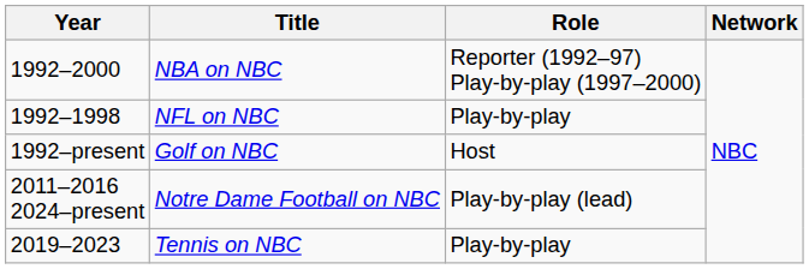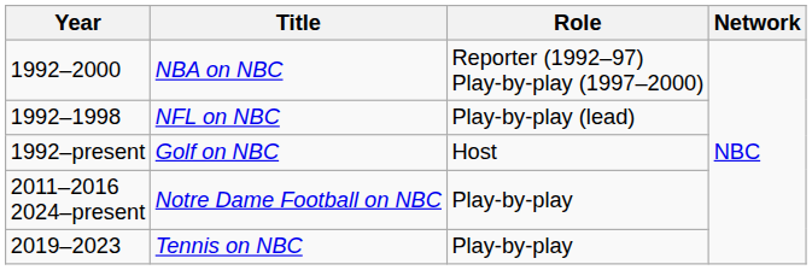 <table class="wikitable sortable">
 <tr>
 <th>Year</th>
 <th>Title</th>
 <th>Role</th>
 <th>Network</th>
 </tr>
 <tr>
 <td>1992–2000</td>
 <td><em><a href='#'>NBA on NBC</a></em></td>
 <td>Reporter (1992–97) <br> Play-by-play (1997–2000)</td>
 <td rowspan="5"><a href='#'>NBC</a></td>
 </tr>
 <tr>
 <td>1992–1998</td>
 <td><em><a href='#'>NFL on NBC</a></em></td>
-<td>Play-by-play</td>
+<td>Play-by-play (lead)</td>
 </tr>
 <tr>
 <td>1992–present</td>
 <td><em><a href='#'>Golf on NBC</a></em></td>
 <td>Host</td>
 </tr>
 <tr>
 <td>2011–2016 <br> 2024–present</td>
 <td><em><a href='#'>Notre Dame Football on NBC</a></em></td>
-<td>Play-by-play (lead)</td>
+<td>Play-by-play</td>
 </tr>
 <tr>
 <td>2019–2023</td>
 <td><em><a href='#'>Tennis on NBC</a></em></td>
 <td>Play-by-play</td>
 </tr>
 </table>
